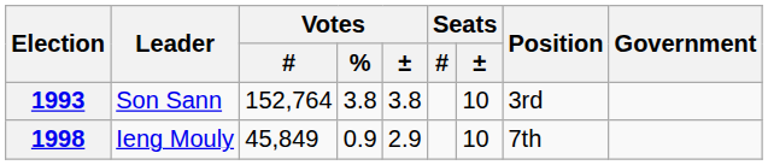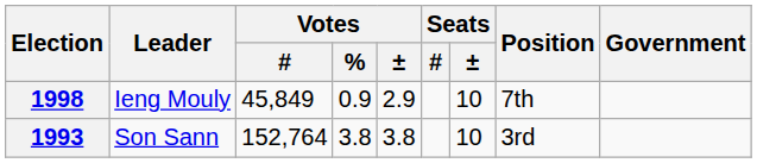 <table class="wikitable">
 <tr>
 <th rowspan=2>Election</th>
 <th rowspan=2>Leader</th>
 <th colspan=3>Votes</th>
 <th colspan=2>Seats</th>
 <th rowspan=2>Position</th>
 <th rowspan=2>Government</th>
 </tr>
 <tr>
 <th>#</th>
 <th>%</th>
 <th>±</th>
 <th>#</th>
 <th>±</th>
 </tr>
 <tr>
+<th><a href='#'>1998</a></th>
+<td><a href='#'>Ieng Mouly</a></td>
+<td>45,849</td>
+<td>0.9</td>
+<td>2.9</td>
+<td></td>
+<td>10</td>
+<td> 7th</td>
+<td></td>
+</tr>
+<tr>
 <th><a href='#'>1993</a></th>
 <td><a href='#'>Son Sann</a></td>
 <td>152,764</td>
 <td>3.8</td>
 <td>3.8</td>
 <td></td>
 <td>10</td>
 <td> 3rd</td>
 <td></td>
 </tr>
-<tr>
-<th><a href='#'>1998</a></th>
-<td><a href='#'>Ieng Mouly</a></td>
-<td>45,849</td>
-<td>0.9</td>
-<td>2.9</td>
-<td></td>
-<td>10</td>
-<td> 7th</td>
-<td></td>
-</tr>
 </table>
